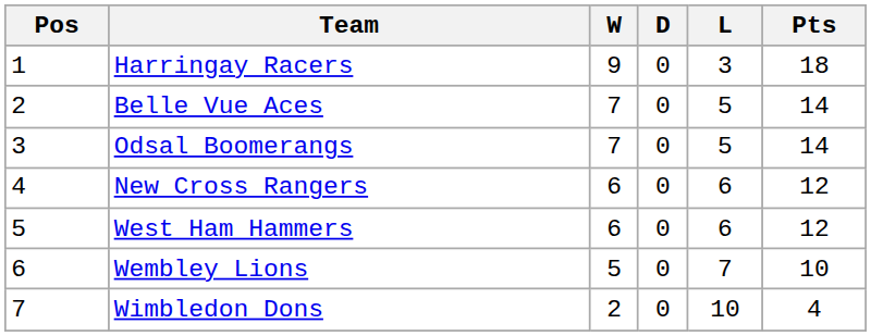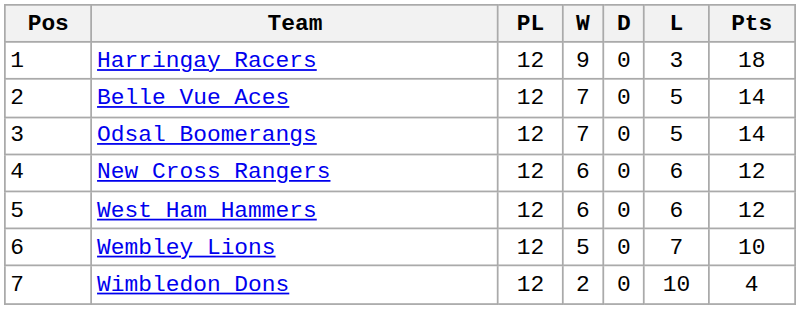 <table class=wikitable width="450" style="background:#FFFFFF;">
 <tr>
 <th>Pos</th>
 <th>Team</th>
+<th>PL</th>
 <th>W</th>
 <th>D</th>
 <th>L</th>
 <th>Pts</th>
 </tr>
 <tr>
 <td>1</td>
 <td><a href='#'>Harringay Racers</a></td>
+<td align="center">12</td>
 <td align="center">9</td>
 <td align="center">0</td>
 <td align="center">3</td>
 <td align="center">18</td>
 </tr>
 <tr>
 <td>2</td>
 <td><a href='#'>Belle Vue Aces</a></td>
+<td align="center">12</td>
 <td align="center">7</td>
 <td align="center">0</td>
 <td align="center">5</td>
 <td align="center">14</td>
 </tr>
 <tr>
 <td>3</td>
 <td><a href='#'>Odsal Boomerangs</a></td>
+<td align="center">12</td>
 <td align="center">7</td>
 <td align="center">0</td>
 <td align="center">5</td>
 <td align="center">14</td>
 </tr>
 <tr>
 <td>4</td>
 <td><a href='#'>New Cross Rangers</a></td>
+<td align="center">12</td>
 <td align="center">6</td>
 <td align="center">0</td>
 <td align="center">6</td>
 <td align="center">12</td>
 </tr>
 <tr>
 <td>5</td>
 <td><a href='#'>West Ham Hammers</a></td>
+<td align="center">12</td>
 <td align="center">6</td>
 <td align="center">0</td>
 <td align="center">6</td>
 <td align="center">12</td>
 </tr>
 <tr>
 <td>6</td>
 <td><a href='#'>Wembley Lions</a></td>
+<td align="center">12</td>
 <td align="center">5</td>
 <td align="center">0</td>
 <td align="center">7</td>
 <td align="center">10</td>
 </tr>
 <tr>
 <td>7</td>
 <td><a href='#'>Wimbledon Dons</a></td>
+<td align="center">12</td>
 <td align="center">2</td>
 <td align="center">0</td>
 <td align="center">10</td>
 <td align="center">4</td>
 </tr>
 </table>
